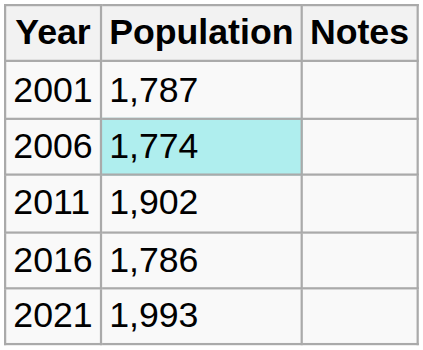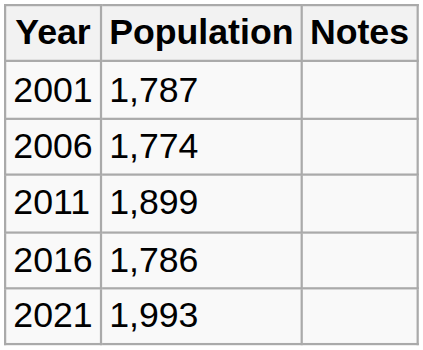 <table class="wikitable">
 <tr>
 <th>Year</th>
 <th>Population</th>
 <th>Notes</th>
 </tr>
 <tr>
 <td>2001</td>
 <td>1,787</td>
 <td></td>
 </tr>
 <tr>
 <td>2006</td>
-<td style="background: paleturquoise;">1,774</td>
+<td>1,774</td>
 <td></td>
 </tr>
 <tr>
 <td>2011</td>
-<td>1,902</td>
+<td>1,899</td>
 <td></td>
 </tr>
 <tr>
 <td>2016</td>
 <td>1,786</td>
 <td></td>
 </tr>
 <tr>
 <td>2021</td>
 <td>1,993</td>
 <td></td>
 </tr>
 </table>
